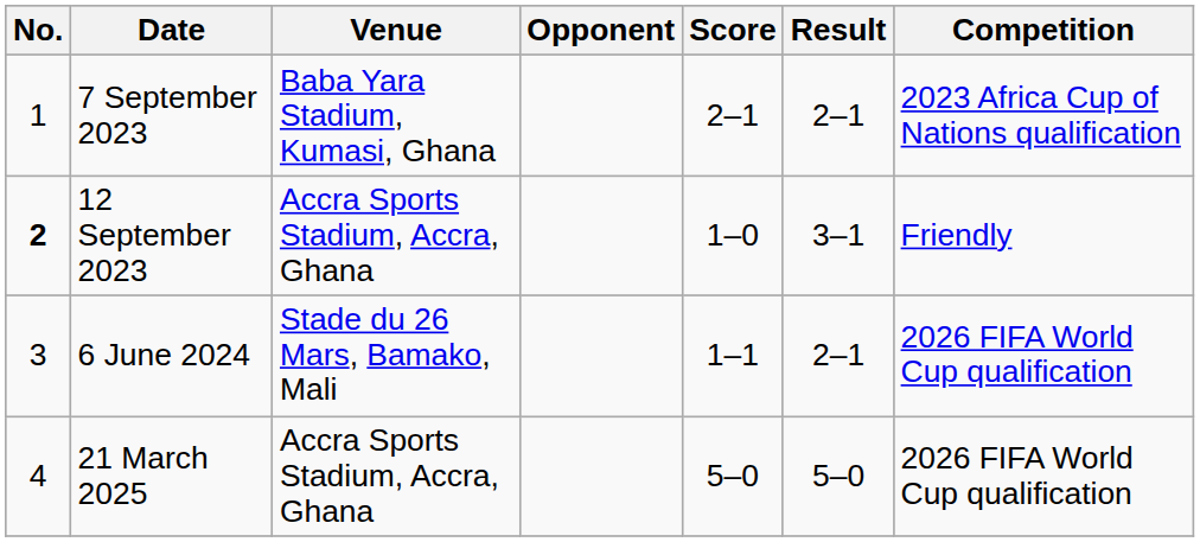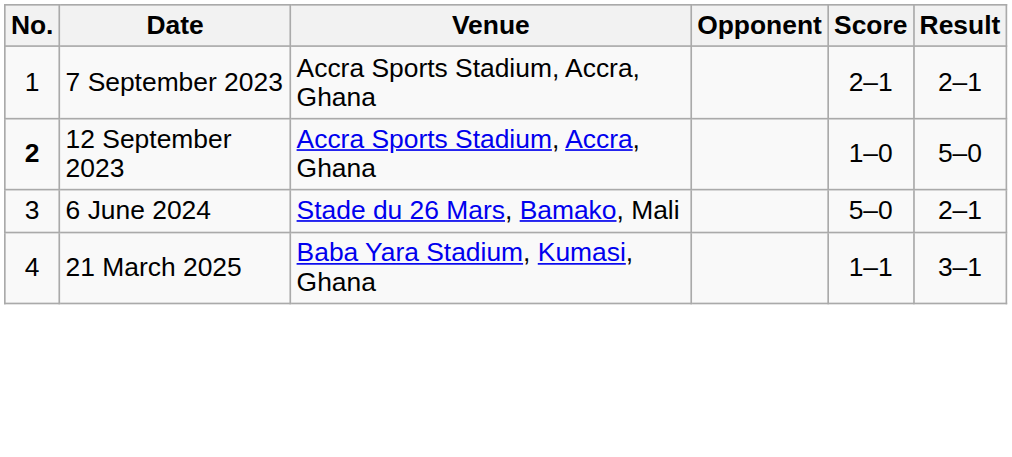 <table class="wikitable sortable">
 <tr>
 <th>No.</th>
 <th>Date</th>
 <th>Venue</th>
 <th>Opponent</th>
 <th>Score</th>
 <th>Result</th>
-<th>Competition</th>
 </tr>
 <tr>
 <td align="center">1</td>
 <td>7 September 2023</td>
-<td><a href='#'>Baba Yara Stadium</a>, <a href='#'>Kumasi</a>, Ghana</td>
+<td>Accra Sports Stadium, Accra, Ghana</td>
 <td></td>
 <td align="center">2–1</td>
 <td align="center">2–1</td>
-<td><a href='#'>2023 Africa Cup of Nations qualification</a></td>
 </tr>
 <tr>
 <td align="center"><strong>2</strong></td>
 <td>12 September 2023</td>
 <td><a href='#'>Accra Sports Stadium</a>, <a href='#'>Accra</a>, Ghana</td>
 <td></td>
 <td align="center">1–0</td>
-<td align="center">3–1</td>
-<td><a href='#'>Friendly</a></td>
+<td align="center">5–0</td>
 </tr>
 <tr>
 <td align="center">3</td>
 <td>6 June 2024</td>
 <td><a href='#'>Stade du 26 Mars</a>, <a href='#'>Bamako</a>, Mali</td>
 <td></td>
-<td align="center">1–1</td>
+<td align="center">5–0</td>
 <td align="center">2–1</td>
-<td><a href='#'>2026 FIFA World Cup qualification</a></td>
 </tr>
 <tr>
 <td align="center">4</td>
 <td>21 March 2025</td>
-<td>Accra Sports Stadium, Accra, Ghana</td>
+<td><a href='#'>Baba Yara Stadium</a>, <a href='#'>Kumasi</a>, Ghana</td>
 <td></td>
-<td align="center">5–0</td>
-<td align="center">5–0</td>
-<td>2026 FIFA World Cup qualification</td>
+<td align="center">1–1</td>
+<td align="center">3–1</td>
 </tr>
 </table>
